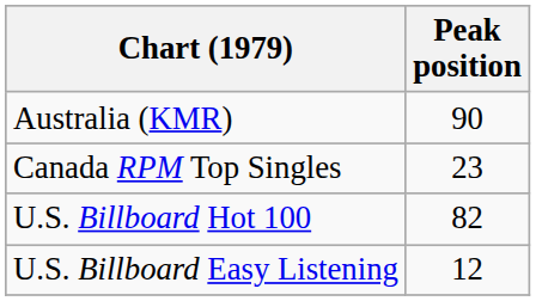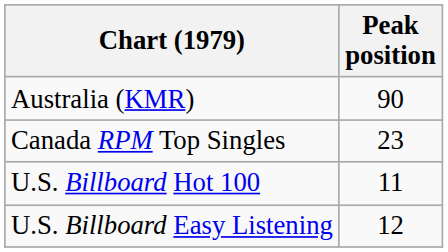 <table class="wikitable sortable">
 <tr>
 <th>Chart (1979)</th>
 <th>Peak<br>position</th>
 </tr>
 <tr>
 <td>Australia (<a href='#'>KMR</a>)</td>
 <td style="text-align:center;">90</td>
 </tr>
 <tr>
 <td>Canada <a href='#'><em>RPM</em></a> Top Singles</td>
 <td style="text-align:center;">23</td>
 </tr>
 <tr>
 <td>U.S. <em><a href='#'>Billboard</a></em> <a href='#'>Hot 100</a></td>
-<td style="text-align:center;">82</td>
+<td style="text-align:center;">11</td>
 </tr>
 <tr>
 <td>U.S. <em>Billboard</em> <a href='#'>Easy Listening</a></td>
 <td align="center">12</td>
 </tr>
 </table>
